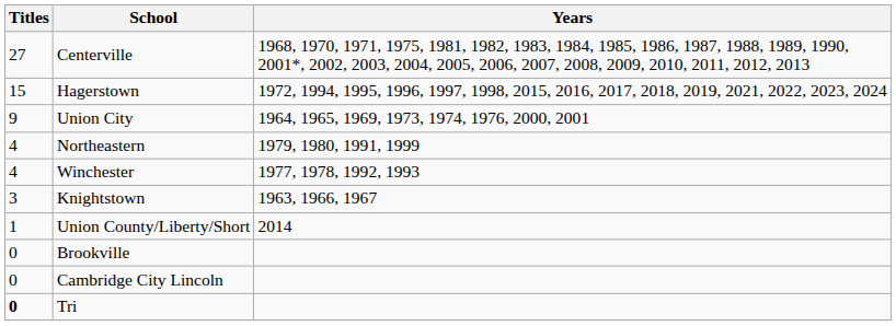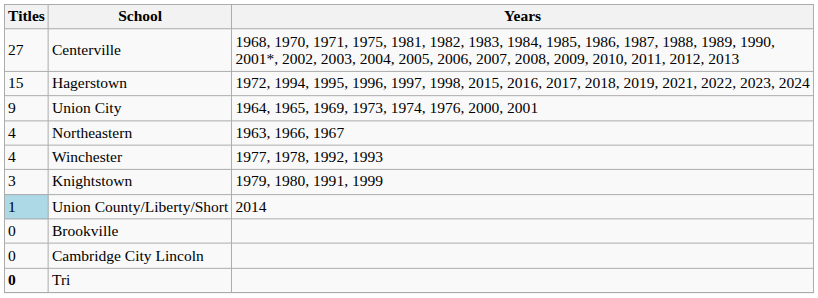 <table class="wikitable">
 <tr>
 <th>Titles</th>
 <th>School</th>
 <th>Years</th>
 </tr>
 <tr>
 <td>27</td>
 <td>Centerville</td>
 <td>1968, 1970, 1971, 1975, 1981, 1982, 1983, 1984, 1985, 1986, 1987, 1988, 1989, 1990,<br>2001*, 2002, 2003, 2004, 2005, 2006, 2007, 2008, 2009, 2010, 2011, 2012, 2013</td>
 </tr>
 <tr>
 <td>15</td>
 <td>Hagerstown</td>
 <td>1972, 1994, 1995, 1996, 1997, 1998, 2015, 2016, 2017, 2018, 2019, 2021, 2022, 2023, 2024</td>
 </tr>
 <tr>
 <td>9</td>
 <td>Union City</td>
 <td>1964, 1965, 1969, 1973, 1974, 1976, 2000, 2001</td>
 </tr>
 <tr>
 <td>4</td>
 <td>Northeastern</td>
-<td>1979, 1980, 1991, 1999</td>
+<td>1963, 1966, 1967</td>
 </tr>
 <tr>
 <td>4</td>
 <td>Winchester</td>
 <td>1977, 1978, 1992, 1993</td>
 </tr>
 <tr>
 <td>3</td>
 <td>Knightstown</td>
-<td>1963, 1966, 1967</td>
+<td>1979, 1980, 1991, 1999</td>
 </tr>
 <tr>
-<td>1</td>
+<td style="background: lightblue;">1</td>
 <td>Union County/Liberty/Short</td>
 <td>2014</td>
 </tr>
 <tr>
 <td>0</td>
 <td>Brookville</td>
 <td></td>
 </tr>
 <tr>
 <td>0</td>
 <td>Cambridge City Lincoln</td>
 <td></td>
 </tr>
 <tr>
 <td><strong>0</strong></td>
 <td>Tri</td>
 <td></td>
 </tr>
 <tr>
 </tr>
 </table>
